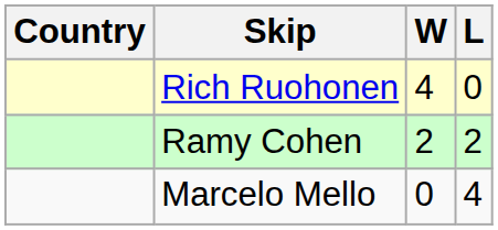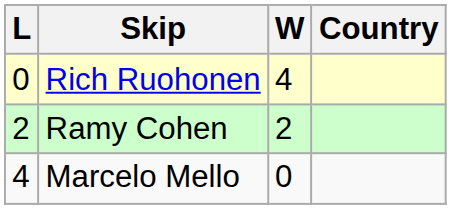 <table class=wikitable>
 <tr>
-<th>Country</th>
+<th>L</th>
 <th>Skip</th>
 <th>W</th>
-<th>L</th>
+<th>Country</th>
 </tr>
 <tr bgcolor=#ffffcc>
-<td></td>
+<td>0</td>
 <td><a href='#'>Rich Ruohonen</a></td>
 <td>4</td>
-<td>0</td>
+<td></td>
 </tr>
 <tr bgcolor=#ccffcc>
-<td></td>
+<td>2</td>
 <td>Ramy Cohen</td>
 <td>2</td>
-<td>2</td>
+<td></td>
 </tr>
 <tr>
-<td></td>
+<td>4</td>
 <td>Marcelo Mello</td>
 <td>0</td>
-<td>4</td>
+<td></td>
 </tr>
 </table>
